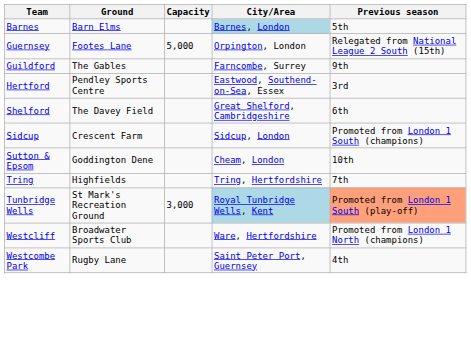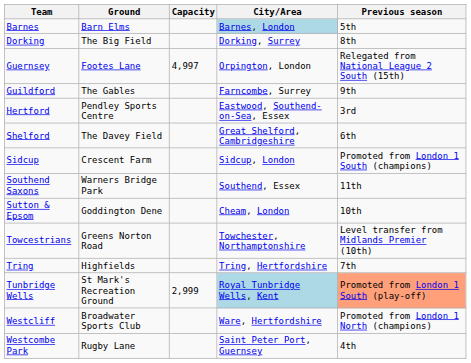 <table class="wikitable sortable" style="width:53%;">
 <tr>
 <th>Team</th>
 <th>Ground</th>
 <th>Capacity</th>
 <th>City/Area</th>
 <th>Previous season</th>
 </tr>
 <tr>
 <td><a href='#'>Barnes</a></td>
 <td><a href='#'>Barn Elms</a></td>
 <td></td>
 <td style="background: lightblue;"><a href='#'>Barnes</a>, <a href='#'>London</a></td>
 <td>5th</td>
 </tr>
 <tr>
+<td><a href='#'>Dorking</a></td>
+<td>The Big Field</td>
+<td></td>
+<td><a href='#'>Dorking</a>, <a href='#'>Surrey</a></td>
+<td>8th</td>
+</tr>
+<tr>
 <td><a href='#'>Guernsey</a></td>
 <td><a href='#'>Footes Lane</a></td>
-<td>5,000</td>
+<td>4,997</td>
 <td><a href='#'>Orpington</a>, London</td>
 <td>Relegated from <a href='#'>National League 2 South</a> (15th)</td>
 </tr>
 <tr>
 <td><a href='#'>Guildford</a></td>
 <td>The Gables</td>
 <td></td>
 <td><a href='#'>Farncombe</a>, Surrey</td>
 <td>9th</td>
 </tr>
 <tr>
 <td><a href='#'>Hertford</a></td>
 <td>Pendley Sports Centre</td>
 <td></td>
 <td><a href='#'>Eastwood</a>, <a href='#'>Southend-on-Sea</a>, Essex</td>
 <td>3rd</td>
 </tr>
 <tr>
 <td><a href='#'>Shelford</a></td>
 <td>The Davey Field</td>
 <td></td>
 <td><a href='#'>Great Shelford</a>, <a href='#'>Cambridgeshire</a></td>
 <td>6th</td>
 </tr>
 <tr>
 <td><a href='#'>Sidcup</a></td>
 <td>Crescent Farm</td>
 <td></td>
 <td><a href='#'>Sidcup</a>, <a href='#'>London</a></td>
 <td>Promoted from <a href='#'>London 1 South</a> (champions)</td>
 </tr>
 <tr>
+<td><a href='#'>Southend Saxons</a></td>
+<td>Warners Bridge Park</td>
+<td></td>
+<td><a href='#'>Southend</a>, Essex</td>
+<td>11th</td>
+</tr>
+<tr>
 <td><a href='#'>Sutton & Epsom</a></td>
 <td>Goddington Dene</td>
 <td></td>
 <td><a href='#'>Cheam</a>, <a href='#'>London</a></td>
 <td>10th</td>
+</tr>
+<tr>
+<td><a href='#'>Towcestrians</a></td>
+<td>Greens Norton Road</td>
+<td></td>
+<td><a href='#'>Towchester</a>, <a href='#'>Northamptonshire</a></td>
+<td>Level transfer from <a href='#'>Midlands Premier</a> (10th)</td>
 </tr>
 <tr>
 <td><a href='#'>Tring</a></td>
 <td>Highfields</td>
 <td></td>
 <td><a href='#'>Tring</a>, <a href='#'>Hertfordshire</a></td>
 <td>7th</td>
 </tr>
 <tr>
 <td><a href='#'>Tunbridge Wells</a></td>
 <td>St Mark's Recreation Ground</td>
-<td>3,000</td>
+<td>2,999</td>
 <td style="background: lightblue;"><a href='#'>Royal Tunbridge Wells</a>, <a href='#'>Kent</a></td>
 <td style="background: lightsalmon;">Promoted from <a href='#'>London 1 South</a> (play-off)</td>
 </tr>
 <tr>
 <td><a href='#'>Westcliff</a></td>
 <td>Broadwater Sports Club</td>
 <td></td>
 <td><a href='#'>Ware</a>, <a href='#'>Hertfordshire</a></td>
 <td>Promoted from <a href='#'>London 1 North</a> (champions)</td>
 </tr>
 <tr>
 <td><a href='#'>Westcombe Park</a></td>
 <td>Rugby Lane</td>
 <td></td>
 <td><a href='#'>Saint Peter Port</a>, <a href='#'>Guernsey</a></td>
 <td>4th</td>
 </tr>
 </table>
